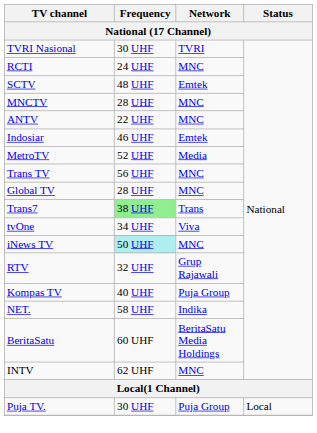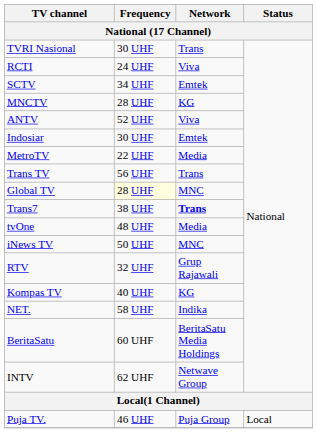 <table class="wikitable">
 <tr>
 <th width="150">TV channel</th>
 <th width="80">Frequency</th>
 <th width="90">Network</th>
 <th width="90">Status</th>
 </tr>
 <tr>
 <th colspan=5>National (17 Channel)</th>
 </tr>
 <tr>
 <td><a href='#'>TVRI Nasional</a></td>
 <td>30 <a href='#'>UHF</a></td>
-<td><a href='#'>TVRI</a></td>
+<td><a href='#'>Trans</a></td>
 <td rowspan=17>National</td>
 </tr>
 <tr>
 <td><a href='#'>RCTI</a></td>
 <td>24 <a href='#'>UHF</a></td>
-<td><a href='#'>MNC</a></td>
+<td><a href='#'>Viva</a></td>
 </tr>
 <tr>
 <td><a href='#'>SCTV</a></td>
-<td>48 <a href='#'>UHF</a></td>
+<td>34 <a href='#'>UHF</a></td>
 <td><a href='#'>Emtek</a></td>
 </tr>
 <tr>
 <td><a href='#'>MNCTV</a></td>
 <td>28 <a href='#'>UHF</a></td>
-<td><a href='#'>MNC</a></td>
+<td><a href='#'>KG</a></td>
 </tr>
 <tr>
 <td><a href='#'>ANTV</a></td>
-<td>22 <a href='#'>UHF</a></td>
-<td><a href='#'>MNC</a></td>
+<td>52 <a href='#'>UHF</a></td>
+<td><a href='#'>Viva</a></td>
 </tr>
 <tr>
 <td><a href='#'>Indosiar</a></td>
-<td>46 <a href='#'>UHF</a></td>
+<td>30 <a href='#'>UHF</a></td>
 <td><a href='#'>Emtek</a></td>
 </tr>
 <tr>
 <td><a href='#'>MetroTV</a></td>
-<td>52 <a href='#'>UHF</a></td>
+<td>22 <a href='#'>UHF</a></td>
 <td><a href='#'>Media</a></td>
 </tr>
 <tr>
 <td><a href='#'>Trans TV</a></td>
 <td>56 <a href='#'>UHF</a></td>
-<td><a href='#'>MNC</a></td>
+<td><a href='#'>Trans</a></td>
 </tr>
 <tr>
 <td><a href='#'>Global TV</a></td>
-<td>28 <a href='#'>UHF</a></td>
+<td style="background: lightyellow;">28 <a href='#'>UHF</a></td>
 <td><a href='#'>MNC</a></td>
 </tr>
 <tr>
 <td><a href='#'>Trans7</a></td>
-<td style="background: lightgreen;">38 <a href='#'>UHF</a></td>
-<td><a href='#'>Trans</a></td>
+<td>38 <a href='#'>UHF</a></td>
+<td><strong><a href='#'>Trans</a></strong></td>
 </tr>
 <tr>
 <td><a href='#'>tvOne</a></td>
-<td>34 <a href='#'>UHF</a></td>
-<td><a href='#'>Viva</a></td>
+<td>48 <a href='#'>UHF</a></td>
+<td><a href='#'>Media</a></td>
 </tr>
 <tr>
 <td><a href='#'>iNews TV</a></td>
-<td style="background: paleturquoise;">50 <a href='#'>UHF</a></td>
+<td>50 <a href='#'>UHF</a></td>
 <td><a href='#'>MNC</a></td>
 </tr>
 <tr>
 <td><a href='#'>RTV</a></td>
 <td>32 <a href='#'>UHF</a></td>
 <td><a href='#'>Grup Rajawali</a></td>
 </tr>
 <tr>
 <td><a href='#'>Kompas TV</a></td>
 <td>40 <a href='#'>UHF</a></td>
-<td><a href='#'>Puja Group</a></td>
+<td><a href='#'>KG</a></td>
 </tr>
 <tr>
 <td><a href='#'>NET.</a></td>
 <td>58 <a href='#'>UHF</a></td>
 <td><a href='#'>Indika</a></td>
 </tr>
 <tr>
 <td><a href='#'>BeritaSatu</a></td>
 <td>60 UHF</td>
 <td><a href='#'>BeritaSatu Media Holdings</a></td>
 </tr>
 <tr>
 <td>INTV</td>
 <td>62 UHF</td>
-<td><a href='#'>MNC</a></td>
+<td><a href='#'>Netwave Group</a></td>
 </tr>
 <tr>
 <th colspan=5>Local(1 Channel)</th>
 </tr>
 <tr>
 <td><a href='#'>Puja TV.</a></td>
-<td>30 <a href='#'>UHF</a></td>
+<td>46 <a href='#'>UHF</a></td>
 <td><a href='#'>Puja Group</a></td>
 <td>Local</td>
 </tr>
 <tr>
 </tr>
 </table>
